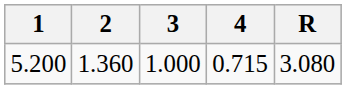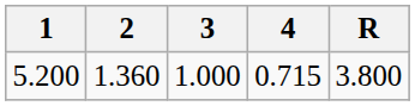 <table class=wikitable>
 <tr>
 <th>1</th>
 <th>2</th>
 <th>3</th>
 <th>4</th>
 <th>R</th>
 </tr>
 <tr>
 <td>5.200</td>
 <td>1.360</td>
 <td>1.000</td>
 <td>0.715</td>
-<td>3.080</td>
+<td>3.800</td>
 </tr>
 </table>
